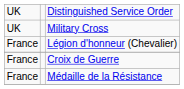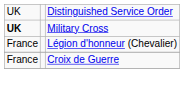 <table class="wikitable">
 <tr>
 <td>UK</td>
 <td></td>
 <td><a href='#'>Distinguished Service Order</a></td>
 </tr>
 <tr>
-<td>UK</td>
+<td><strong>UK</strong></td>
 <td></td>
 <td><a href='#'>Military Cross</a></td>
 </tr>
 <tr>
 <td>France</td>
 <td></td>
 <td><a href='#'>Légion d'honneur</a> (Chevalier)</td>
 </tr>
 <tr>
 </tr>
 <tr>
 <td>France</td>
 <td></td>
 <td><a href='#'>Croix de Guerre</a></td>
 </tr>
 <tr>
-<td>France</td>
-<td></td>
-<td><a href='#'>Médaille de la Résistance</a></td>
-</tr>
-<tr>
 </tr>
 </table>
